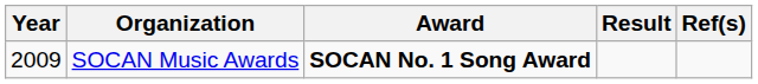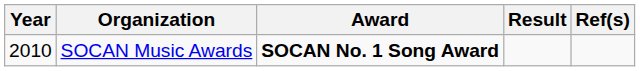 <table class="wikitable plainrowheaders">
 <tr align=center>
 <th scope="col">Year</th>
 <th scope="col">Organization</th>
 <th scope="col">Award</th>
 <th scope="col">Result</th>
 <th scope="col">Ref(s)</th>
 </tr>
 <tr>
-<td>2009</td>
+<td>2010</td>
 <td><a href='#'>SOCAN Music Awards</a></td>
 <td><strong>SOCAN No. 1 Song Award</strong></td>
 <td></td>
 <td style="text-align:center;"></td>
 </tr>
 </table>
